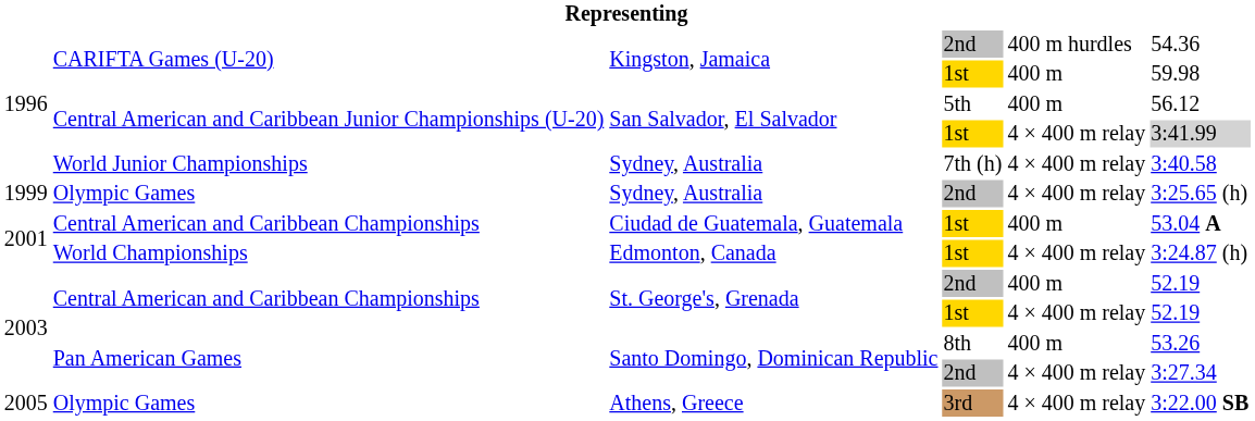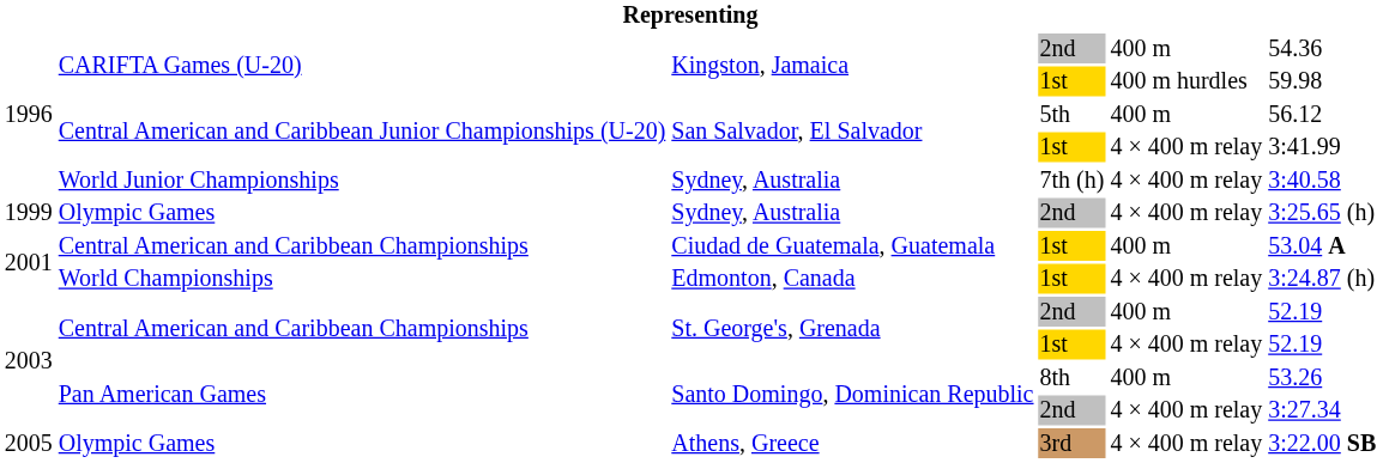 <table>
 <tr>
 <th colspan="6">Representing </th>
 </tr>
 <tr>
 <td rowspan = "5">1996</td>
 <td rowspan = "2"><a href='#'>CARIFTA Games (U-20)</a></td>
 <td rowspan = "2"><a href='#'>Kingston</a>, <a href='#'>Jamaica</a></td>
 <td bgcolor=silver>2nd</td>
-<td>400 m hurdles</td>
+<td>400 m</td>
 <td>54.36</td>
 </tr>
 <tr>
 <td bgcolor=gold>1st</td>
-<td>400 m</td>
+<td>400 m hurdles</td>
 <td>59.98</td>
 </tr>
 <tr>
 <td rowspan = "2"><a href='#'>Central American and Caribbean Junior Championships (U-20)</a></td>
 <td rowspan = "2"><a href='#'>San Salvador</a>, <a href='#'>El Salvador</a></td>
 <td>5th</td>
 <td>400 m</td>
 <td>56.12</td>
 </tr>
 <tr>
 <td bgcolor=gold>1st</td>
 <td>4 × 400 m relay</td>
-<td style="background: lightgrey;">3:41.99</td>
+<td>3:41.99</td>
 </tr>
 <tr>
 <td><a href='#'>World Junior Championships</a></td>
 <td><a href='#'>Sydney</a>, <a href='#'>Australia</a></td>
 <td>7th (h)</td>
 <td>4 × 400 m relay</td>
 <td><a href='#'>3:40.58</a></td>
 </tr>
 <tr>
 <td>1999</td>
 <td><a href='#'>Olympic Games</a></td>
 <td><a href='#'>Sydney</a>, <a href='#'>Australia</a></td>
 <td bgcolor=silver>2nd</td>
 <td>4 × 400 m relay</td>
 <td><a href='#'>3:25.65</a> (h)</td>
 </tr>
 <tr>
 <td rowspan = "2">2001</td>
 <td><a href='#'>Central American and Caribbean Championships</a></td>
 <td><a href='#'>Ciudad de Guatemala</a>, <a href='#'>Guatemala</a></td>
 <td bgcolor=gold>1st</td>
 <td>400 m</td>
 <td><a href='#'>53.04</a> <strong>A</strong></td>
 </tr>
 <tr>
 <td><a href='#'>World Championships</a></td>
 <td><a href='#'>Edmonton</a>, <a href='#'>Canada</a></td>
 <td bgcolor=gold>1st</td>
 <td>4 × 400 m relay</td>
 <td><a href='#'>3:24.87</a> (h)</td>
 </tr>
 <tr>
 <td rowspan = "4">2003</td>
 <td rowspan = "2"><a href='#'>Central American and Caribbean Championships</a></td>
 <td rowspan = "2"><a href='#'>St. George's</a>, <a href='#'>Grenada</a></td>
 <td bgcolor=silver>2nd</td>
 <td>400 m</td>
 <td><a href='#'>52.19</a></td>
 </tr>
 <tr>
 <td bgcolor=gold>1st</td>
 <td>4 × 400 m relay</td>
 <td><a href='#'>52.19</a></td>
 </tr>
 <tr>
 <td rowspan = "2"><a href='#'>Pan American Games</a></td>
 <td rowspan = "2"><a href='#'>Santo Domingo</a>, <a href='#'>Dominican Republic</a></td>
 <td>8th</td>
 <td>400 m</td>
 <td><a href='#'>53.26</a></td>
 </tr>
 <tr>
 <td bgcolor=silver>2nd</td>
 <td>4 × 400 m relay</td>
 <td><a href='#'>3:27.34</a></td>
 </tr>
 <tr>
 <td>2005</td>
 <td><a href='#'>Olympic Games</a></td>
 <td><a href='#'>Athens</a>, <a href='#'>Greece</a></td>
 <td bgcolor=cc9966>3rd</td>
 <td>4 × 400 m relay</td>
 <td><a href='#'>3:22.00</a> <strong>SB</strong></td>
 </tr>
 </table>
